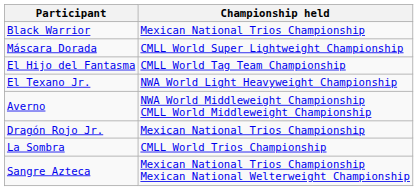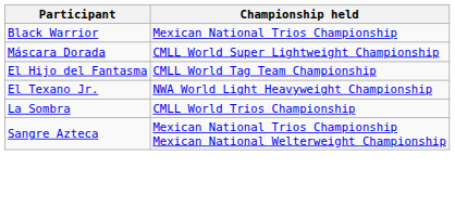 <table class="wikitable sortable">
 <tr>
 <th><strong>Participant</strong></th>
 <th><strong>Championship held</strong></th>
 </tr>
 <tr>
 <td><a href='#'>Black Warrior</a></td>
 <td><a href='#'>Mexican National Trios Championship</a></td>
 </tr>
 <tr>
 <td><a href='#'>Máscara Dorada</a></td>
 <td><a href='#'>CMLL World Super Lightweight Championship</a></td>
 </tr>
 <tr>
 <td><a href='#'>El Hijo del Fantasma</a></td>
 <td><a href='#'>CMLL World Tag Team Championship</a></td>
 </tr>
 <tr>
 <td><a href='#'>El Texano Jr.</a></td>
 <td><a href='#'>NWA World Light Heavyweight Championship</a></td>
 </tr>
 <tr>
-<td><a href='#'>Averno</a></td>
-<td><a href='#'>NWA World Middleweight Championship</a><br><a href='#'>CMLL World Middleweight Championship</a></td>
-</tr>
-<tr>
-<td><a href='#'>Dragón Rojo Jr.</a></td>
-<td><a href='#'>Mexican National Trios Championship</a></td>
-</tr>
-<tr>
 <td><a href='#'>La Sombra</a></td>
 <td><a href='#'>CMLL World Trios Championship</a></td>
 </tr>
 <tr>
 <td><a href='#'>Sangre Azteca</a></td>
 <td><a href='#'>Mexican National Trios Championship</a><br><a href='#'>Mexican National Welterweight Championship</a></td>
 </tr>
 </table>
